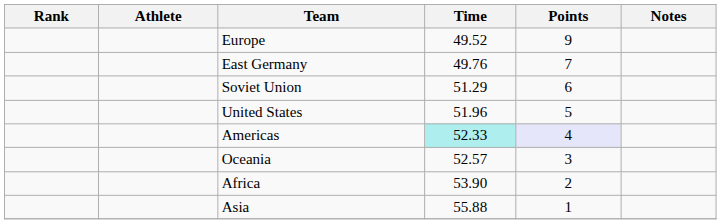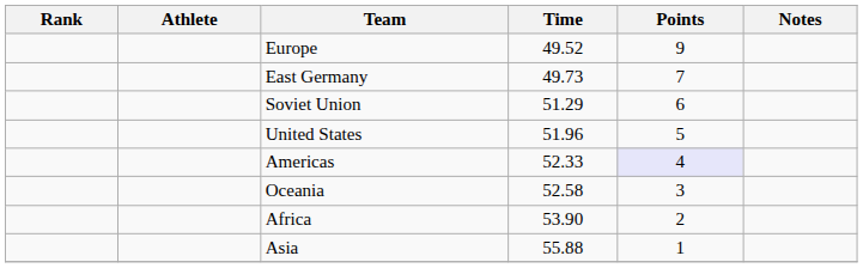 <table class="wikitable sortable" style="text-align:center" width="60%">
 <tr>
 <th>Rank</th>
 <th>Athlete</th>
 <th>Team</th>
 <th>Time</th>
 <th>Points</th>
 <th>Notes</th>
 </tr>
 <tr>
 <td></td>
 <td align="left"></td>
 <td align=left>Europe</td>
 <td>49.52</td>
 <td>9</td>
 <td></td>
 </tr>
 <tr>
 <td></td>
 <td align="left"></td>
 <td align=left>East Germany</td>
-<td>49.76</td>
+<td>49.73</td>
 <td>7</td>
 <td></td>
 </tr>
 <tr>
 <td></td>
 <td align="left"></td>
 <td align=left>Soviet Union</td>
 <td>51.29</td>
 <td>6</td>
 <td></td>
 </tr>
 <tr>
 <td></td>
 <td align="left"></td>
 <td align=left>United States</td>
 <td>51.96</td>
 <td>5</td>
 <td></td>
 </tr>
 <tr>
 <td></td>
 <td align="left"></td>
 <td align=left>Americas</td>
-<td style="background: paleturquoise;">52.33</td>
+<td>52.33</td>
 <td style="background: lavender;">4</td>
 <td></td>
 </tr>
 <tr>
 <td></td>
 <td align="left"></td>
 <td align=left>Oceania</td>
-<td>52.57</td>
+<td>52.58</td>
 <td>3</td>
 <td></td>
 </tr>
 <tr>
 <td></td>
 <td align="left"></td>
 <td align=left>Africa</td>
 <td>53.90</td>
 <td>2</td>
 <td></td>
 </tr>
 <tr>
 <td></td>
 <td align="left"></td>
 <td align=left>Asia</td>
 <td>55.88</td>
 <td>1</td>
 <td></td>
 </tr>
 <tr>
 </tr>
 </table>
